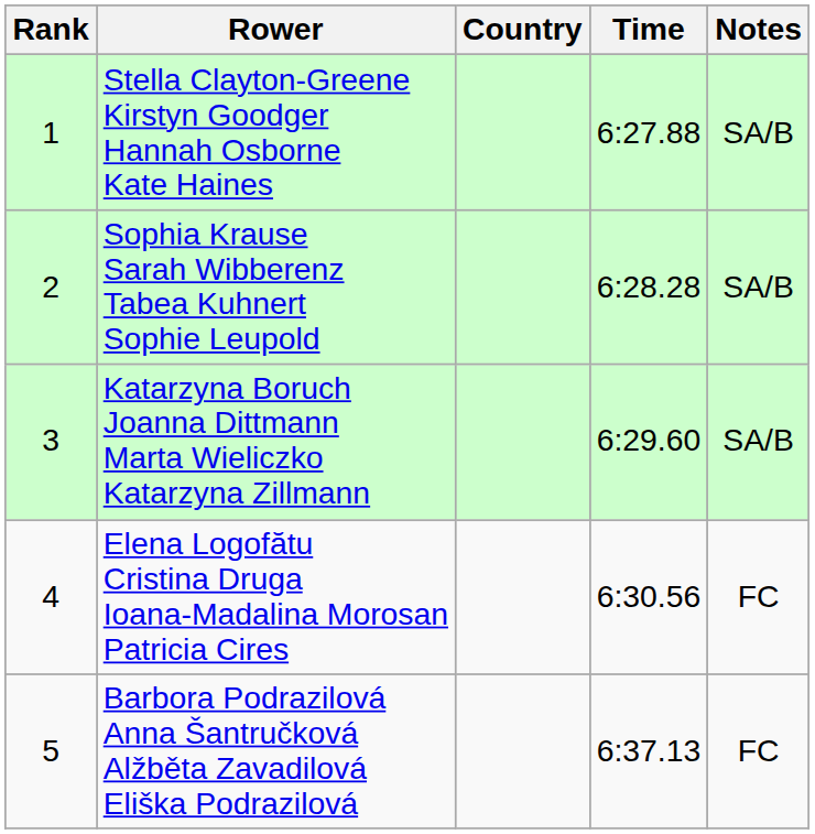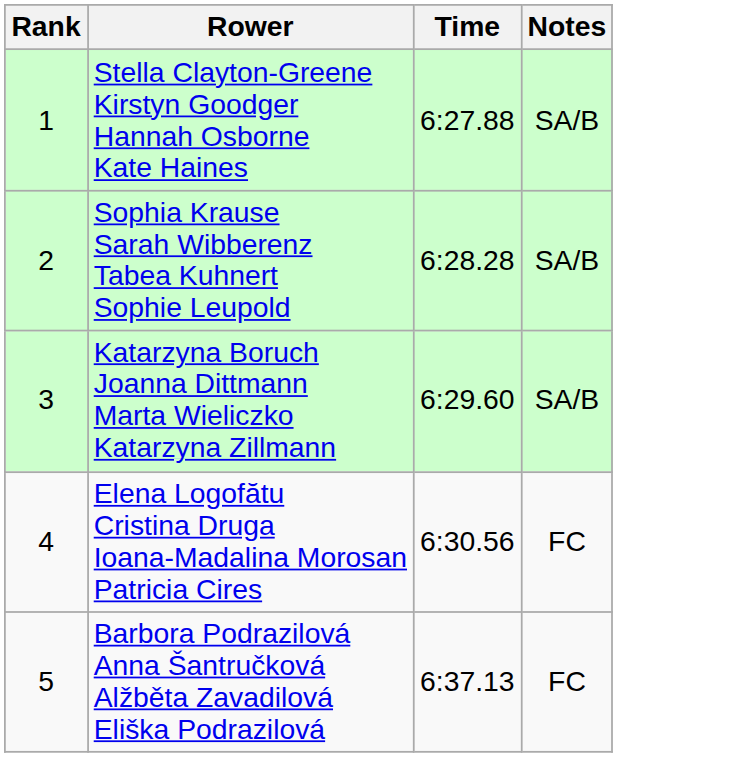 <table class="wikitable" style="text-align:center">
 <tr>
 <th>Rank</th>
 <th>Rower</th>
-<th>Country</th>
 <th>Time</th>
 <th>Notes</th>
 </tr>
 <tr bgcolor=ccffcc>
 <td>1</td>
 <td align="left"><a href='#'>Stella Clayton-Greene</a><br><a href='#'>Kirstyn Goodger</a><br><a href='#'>Hannah Osborne</a><br><a href='#'>Kate Haines</a></td>
-<td align="left"></td>
 <td>6:27.88</td>
 <td>SA/B</td>
 </tr>
 <tr bgcolor=ccffcc>
 <td>2</td>
 <td align="left"><a href='#'>Sophia Krause</a><br><a href='#'>Sarah Wibberenz</a><br><a href='#'>Tabea Kuhnert</a><br><a href='#'>Sophie Leupold</a></td>
-<td align="left"></td>
 <td>6:28.28</td>
 <td>SA/B</td>
 </tr>
 <tr bgcolor=ccffcc>
 <td>3</td>
 <td align="left"><a href='#'>Katarzyna Boruch</a><br><a href='#'>Joanna Dittmann</a><br><a href='#'>Marta Wieliczko</a><br><a href='#'>Katarzyna Zillmann</a></td>
-<td align="left"></td>
 <td>6:29.60</td>
 <td>SA/B</td>
 </tr>
 <tr>
 <td>4</td>
 <td align="left"><a href='#'>Elena Logofătu</a><br><a href='#'>Cristina Druga</a><br><a href='#'>Ioana-Madalina Morosan</a><br><a href='#'>Patricia Cires</a></td>
-<td align="left"></td>
 <td>6:30.56</td>
 <td>FC</td>
 </tr>
 <tr>
 <td>5</td>
 <td align="left"><a href='#'>Barbora Podrazilová</a><br><a href='#'>Anna Šantručková</a><br><a href='#'>Alžběta Zavadilová</a><br><a href='#'>Eliška Podrazilová</a></td>
-<td align="left"></td>
 <td>6:37.13</td>
 <td>FC</td>
 </tr>
 </table>
